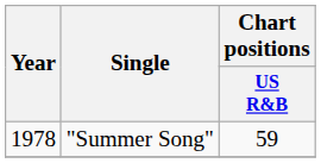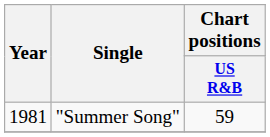 <table class="wikitable" style="text-align:center;">
 <tr>
 <th rowspan="2">Year</th>
 <th rowspan="2">Single</th>
 <th colspan="1">Chart positions</th>
 </tr>
 <tr style="font-size:smaller;">
 <th width="40"><a href='#'>US<br>R&B</a></th>
 </tr>
 <tr>
-<td rowspan="1">1978</td>
+<td rowspan="1">1981</td>
 <td align="left">"Summer Song"</td>
 <td>59</td>
 </tr>
 <tr>
 </tr>
 </table>
